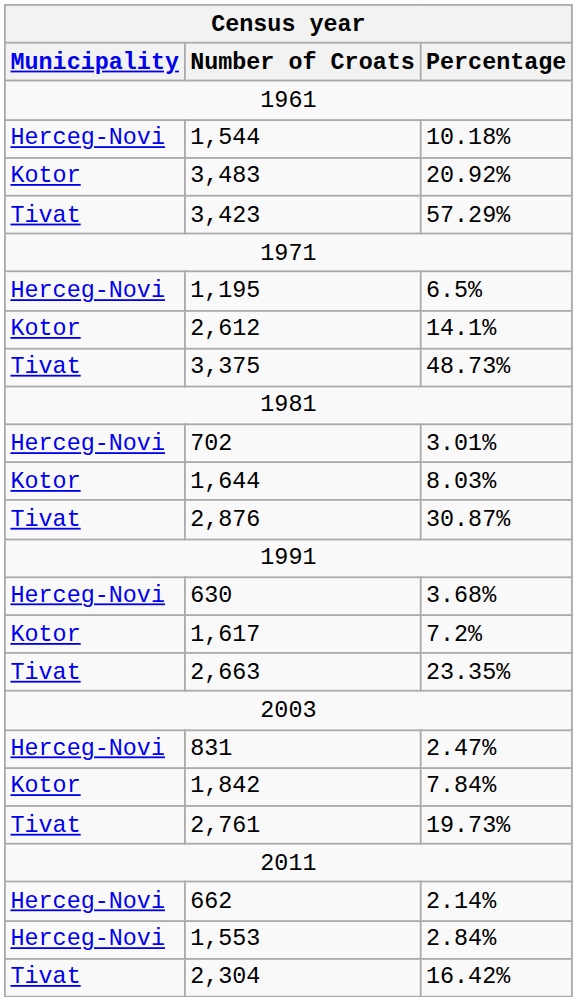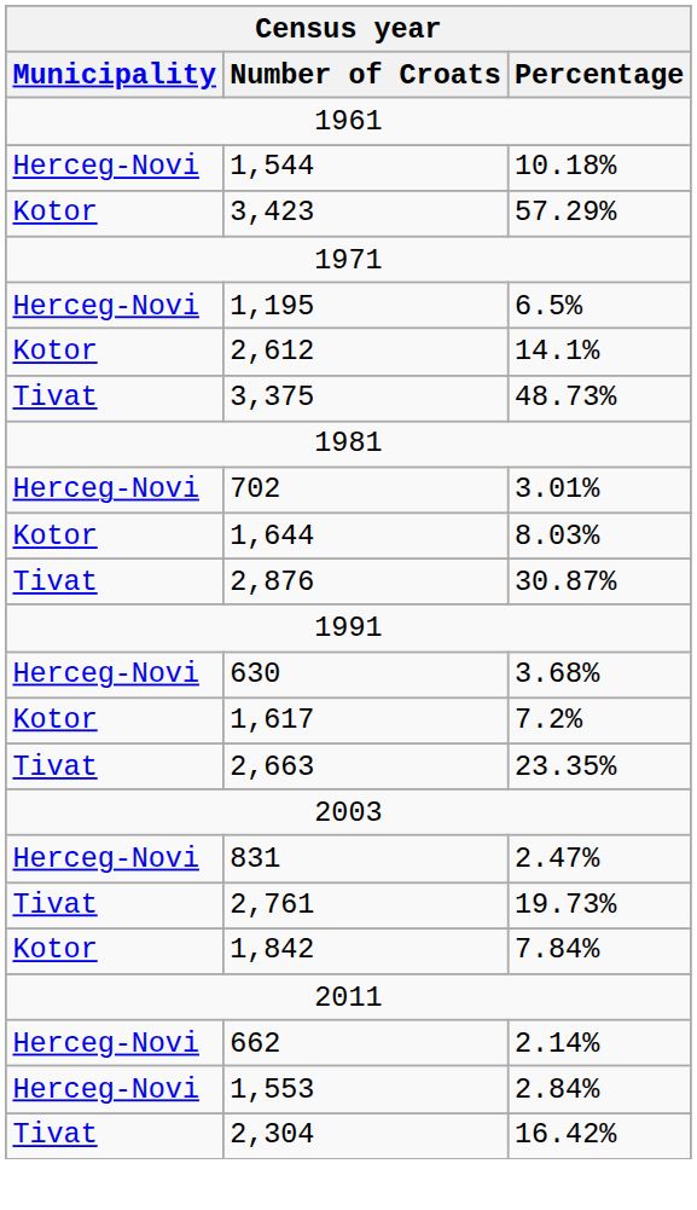 <table class="wikitable">
 <tr>
 <th colspan=3>Census year</th>
 </tr>
 <tr>
 <th><a href='#'>Municipality</a></th>
 <th>Number of Croats</th>
 <th>Percentage</th>
 </tr>
 <tr>
 <td colspan=3 align="center">1961</td>
 </tr>
 <tr>
 <td><a href='#'>Herceg-Novi</a></td>
 <td>1,544</td>
 <td>10.18%</td>
 </tr>
 <tr>
 <td><a href='#'>Kotor</a></td>
-<td>3,483</td>
-<td>20.92%</td>
-</tr>
-<tr>
-<td><a href='#'>Tivat</a></td>
 <td>3,423</td>
 <td>57.29%</td>
 </tr>
 <tr>
 <td colspan=3 align="center">1971</td>
 </tr>
 <tr>
 <td><a href='#'>Herceg-Novi</a></td>
 <td>1,195</td>
 <td>6.5%</td>
 </tr>
 <tr>
 <td><a href='#'>Kotor</a></td>
 <td>2,612</td>
 <td>14.1%</td>
 </tr>
 <tr>
 <td><a href='#'>Tivat</a></td>
 <td>3,375</td>
 <td>48.73%</td>
 </tr>
 <tr>
 <td colspan=3 align="center">1981</td>
 </tr>
 <tr>
 <td><a href='#'>Herceg-Novi</a></td>
 <td>702</td>
 <td>3.01%</td>
 </tr>
 <tr>
 <td><a href='#'>Kotor</a></td>
 <td>1,644</td>
 <td>8.03%</td>
 </tr>
 <tr>
 <td><a href='#'>Tivat</a></td>
 <td>2,876</td>
 <td>30.87%</td>
 </tr>
 <tr>
 <td colspan=3 align="center">1991</td>
 </tr>
 <tr>
 <td><a href='#'>Herceg-Novi</a></td>
 <td>630</td>
 <td>3.68%</td>
 </tr>
 <tr>
 <td><a href='#'>Kotor</a></td>
 <td>1,617</td>
 <td>7.2%</td>
 </tr>
 <tr>
 <td><a href='#'>Tivat</a></td>
 <td>2,663</td>
 <td>23.35%</td>
 </tr>
 <tr>
 <td colspan=3 align="center">2003</td>
 </tr>
 <tr>
 <td><a href='#'>Herceg-Novi</a></td>
 <td>831</td>
 <td>2.47%</td>
 </tr>
 <tr>
+<td><a href='#'>Tivat</a></td>
+<td>2,761</td>
+<td>19.73%</td>
+</tr>
+<tr>
 <td><a href='#'>Kotor</a></td>
 <td>1,842</td>
 <td>7.84%</td>
-</tr>
-<tr>
-<td><a href='#'>Tivat</a></td>
-<td>2,761</td>
-<td>19.73%</td>
 </tr>
 <tr>
 <td colspan=3 align="center">2011</td>
 </tr>
 <tr>
 <td><a href='#'>Herceg-Novi</a></td>
 <td>662</td>
 <td>2.14%</td>
 </tr>
 <tr>
 <td><a href='#'>Herceg-Novi</a></td>
 <td>1,553</td>
 <td>2.84%</td>
 </tr>
 <tr>
 <td><a href='#'>Tivat</a></td>
 <td>2,304</td>
 <td>16.42%</td>
 </tr>
 </table>
